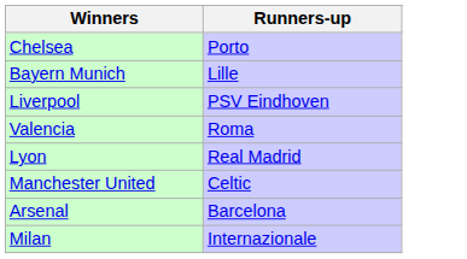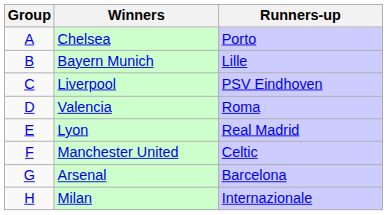 <table class="wikitable">
 <tr>
+<th>Group</th>
 <th width=175>Winners</th>
 <th width=175>Runners-up</th>
 </tr>
 <tr>
+<td align="center"><a href='#'>A</a></td>
 <td bgcolor="#ccffcc"> <a href='#'>Chelsea</a></td>
 <td bgcolor="#ccccff"> <a href='#'>Porto</a></td>
 </tr>
 <tr>
+<td align="center"><a href='#'>B</a></td>
 <td bgcolor="#ccffcc"> <a href='#'>Bayern Munich</a></td>
 <td bgcolor="#ccccff"> <a href='#'>Lille</a></td>
 </tr>
 <tr>
+<td align="center"><a href='#'>C</a></td>
 <td bgcolor="#ccffcc"> <a href='#'>Liverpool</a></td>
 <td bgcolor="#ccccff"> <a href='#'>PSV Eindhoven</a></td>
 </tr>
 <tr>
+<td align="center"><a href='#'>D</a></td>
 <td bgcolor="#ccffcc"> <a href='#'>Valencia</a></td>
 <td bgcolor="#ccccff"> <a href='#'>Roma</a></td>
 </tr>
 <tr>
+<td align="center"><a href='#'>E</a></td>
 <td bgcolor="#ccffcc"> <a href='#'>Lyon</a></td>
 <td bgcolor="#ccccff"> <a href='#'>Real Madrid</a></td>
 </tr>
 <tr>
+<td align="center"><a href='#'>F</a></td>
 <td bgcolor="#ccffcc"> <a href='#'>Manchester United</a></td>
 <td bgcolor="#ccccff"> <a href='#'>Celtic</a></td>
 </tr>
 <tr>
+<td align="center"><a href='#'>G</a></td>
 <td bgcolor="#ccffcc"> <a href='#'>Arsenal</a></td>
 <td bgcolor="#ccccff"> <a href='#'>Barcelona</a></td>
 </tr>
 <tr>
+<td align="center"><a href='#'>H</a></td>
 <td bgcolor="#ccffcc"> <a href='#'>Milan</a></td>
 <td bgcolor="#ccccff"> <a href='#'>Internazionale</a></td>
 </tr>
 </table>
